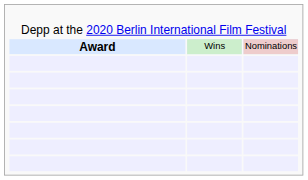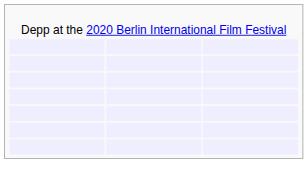 <table class="infobox" style="width: 25em; text-align: left; font-size: 85%; vertical-align: middle;">
 <tr>
 <td colspan="3" style="text-align:center;"><br>Depp at the <a href='#'>2020 Berlin International Film Festival</a></td>
-</tr>
-<tr bgcolor=#D9E8FF style="text-align:center;">
-<th style="vertical-align: middle;">Award</th>
-<td style="background:#cceecc; font-size:8pt;" width="60px">Wins</td>
-<td style="background:#eecccc; font-size:8pt;" width="60px">Nominations</td>
 </tr>
 <tr bgcolor=#eeeeff>
 <td align="center"><br></td>
 <td></td>
 <td></td>
 </tr>
 <tr bgcolor=#eeeeff>
 <td align="center"><br></td>
 <td></td>
 <td></td>
 </tr>
 <tr bgcolor=#eeeeff>
 <td align="center"><br></td>
 <td></td>
 <td></td>
 </tr>
 <tr bgcolor=#eeeeff>
 <td align="center"><br></td>
 <td></td>
 <td></td>
 </tr>
 <tr bgcolor=#eeeeff>
 <td align="center"><br></td>
 <td></td>
 <td></td>
 </tr>
 <tr bgcolor=#eeeeff>
 <td align="center"><br></td>
 <td></td>
 <td></td>
 </tr>
 <tr bgcolor=#eeeeff>
 <td align="center"><br></td>
 <td></td>
 <td></td>
 </tr>
 </table>
